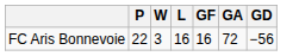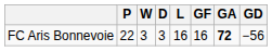 <table class="wikitable">
 <tr>
 <th></th>
 <th>P</th>
 <th>W</th>
+<th>D</th>
 <th>L</th>
 <th>GF</th>
 <th>GA</th>
 <th>GD</th>
 </tr>
 <tr>
 <td>FC Aris Bonnevoie</td>
 <td>22</td>
 <td>3</td>
+<td>3</td>
 <td>16</td>
 <td>16</td>
-<td>72</td>
+<td><strong>72</strong></td>
 <td>−56</td>
 </tr>
 </table>
